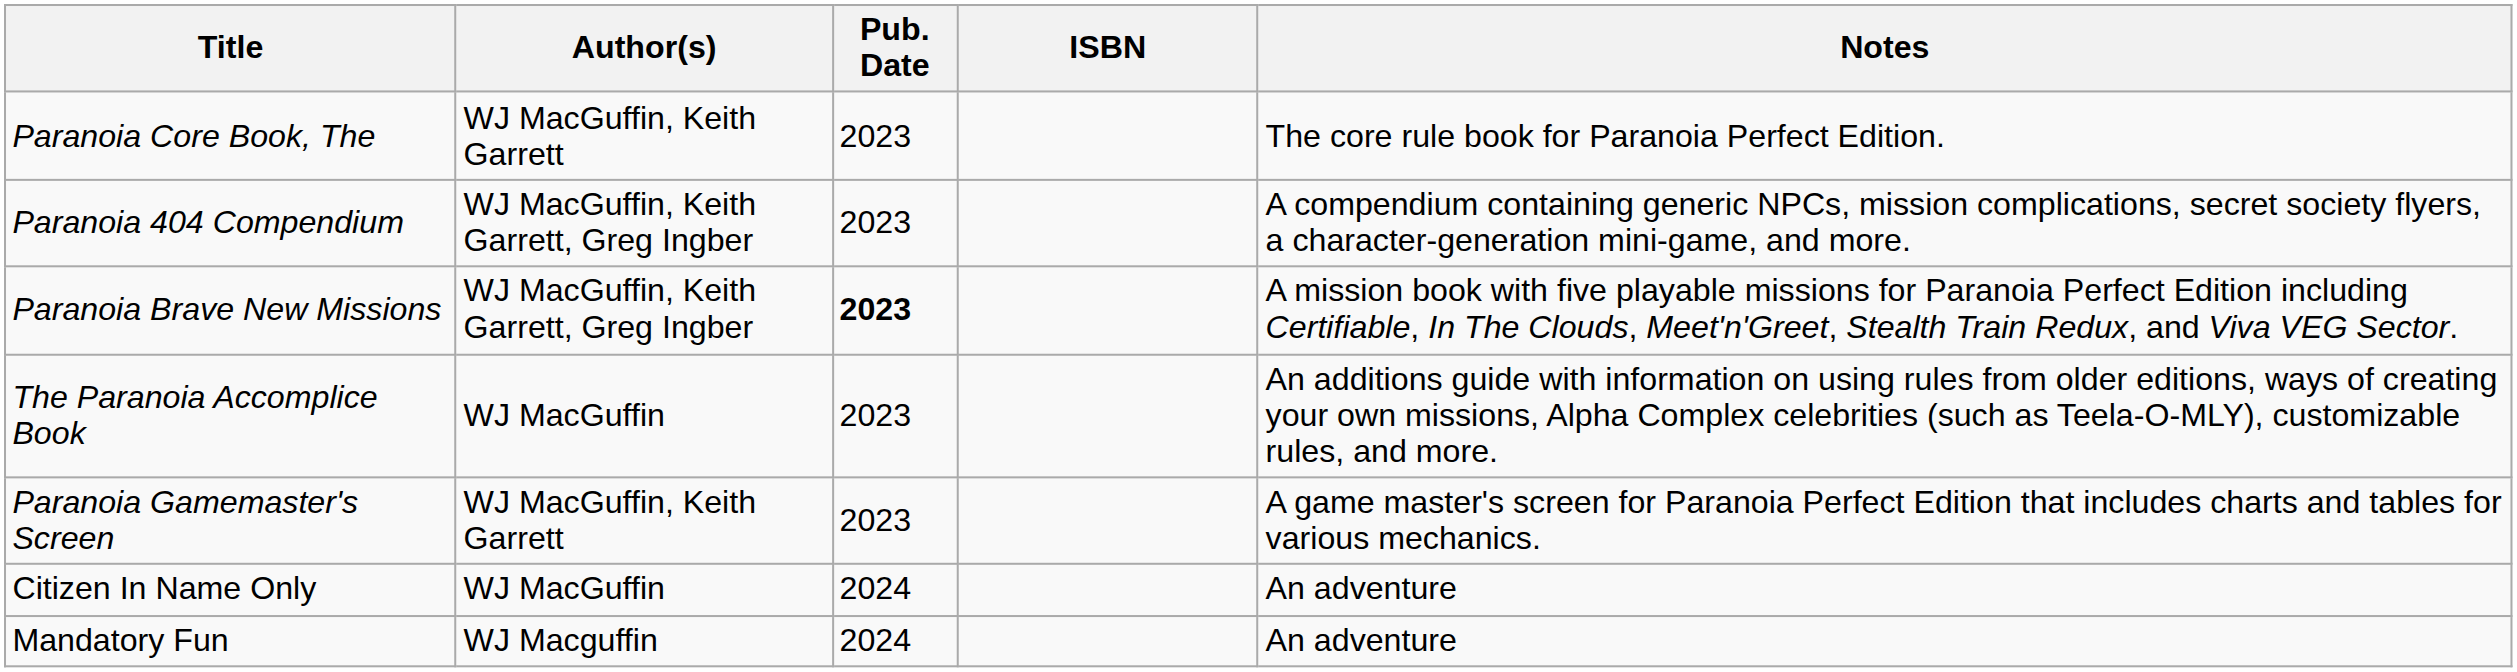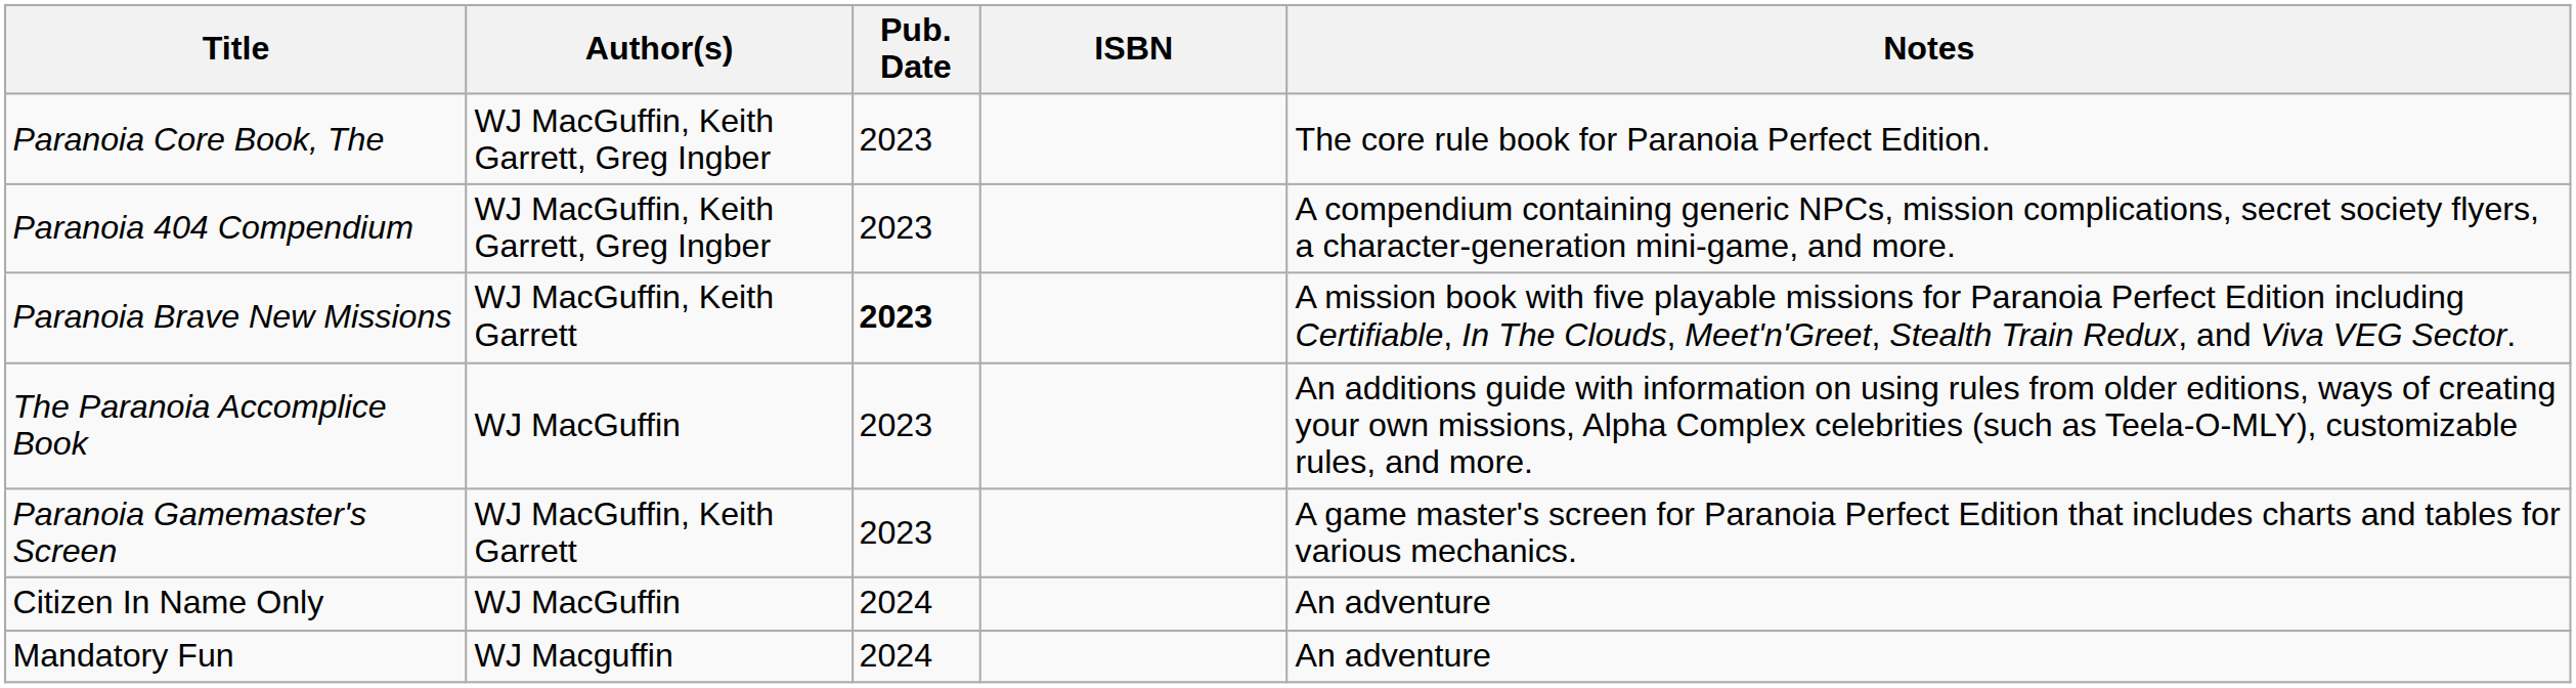 <table class="sortable wikitable" border="1">
 <tr>
 <th width="18%">Title</th>
 <th width="15%">Author(s)</th>
 <th width="5%">Pub. Date</th>
 <th width="12%">ISBN</th>
 <th width="60%">Notes</th>
 </tr>
 <tr>
 <td><em>Paranoia Core Book, The</em></td>
-<td>WJ MacGuffin, Keith Garrett</td>
+<td>WJ MacGuffin, Keith Garrett, Greg Ingber</td>
 <td>2023</td>
 <td></td>
 <td>The core rule book for Paranoia Perfect Edition.</td>
 </tr>
 <tr>
 <td><em>Paranoia 404 Compendium</em></td>
 <td>WJ MacGuffin, Keith Garrett, Greg Ingber</td>
 <td>2023</td>
 <td></td>
 <td>A compendium containing generic NPCs, mission complications, secret society flyers, a character-generation mini-game, and more.</td>
 </tr>
 <tr>
 <td><em>Paranoia Brave New Missions</em></td>
-<td>WJ MacGuffin, Keith Garrett, Greg Ingber</td>
+<td>WJ MacGuffin, Keith Garrett</td>
 <td><strong>2023</strong></td>
 <td></td>
 <td>A mission book with five playable missions for Paranoia Perfect Edition including <em>Certifiable</em>, <em>In The Clouds</em>, <em>Meet'n'Greet</em>, <em>Stealth Train Redux</em>, and <em>Viva VEG Sector</em>.</td>
 </tr>
 <tr>
 <td><em>The Paranoia Accomplice Book</em></td>
 <td>WJ MacGuffin</td>
 <td>2023</td>
 <td></td>
 <td>An additions guide with information on using rules from older editions, ways of creating your own missions, Alpha Complex celebrities (such as Teela-O-MLY), customizable rules, and more.</td>
 </tr>
 <tr>
 <td><em>Paranoia Gamemaster's Screen</em></td>
 <td>WJ MacGuffin, Keith Garrett</td>
 <td>2023</td>
 <td></td>
 <td>A game master's screen for Paranoia Perfect Edition that includes charts and tables for various mechanics.</td>
 </tr>
 <tr>
 <td>Citizen In Name Only</td>
 <td>WJ MacGuffin</td>
 <td>2024</td>
 <td></td>
 <td>An adventure</td>
 </tr>
 <tr>
 <td>Mandatory Fun</td>
 <td>WJ Macguffin</td>
 <td>2024</td>
 <td></td>
 <td>An adventure</td>
 </tr>
 </table>
